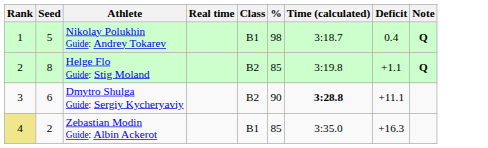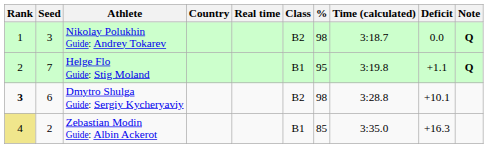 <table class="wikitable sortable" style="text-align:center">
 <tr>
 <th>Rank</th>
 <th>Seed</th>
 <th>Athlete</th>
+<th>Country</th>
 <th>Real time</th>
 <th>Class</th>
 <th>%</th>
 <th>Time (calculated)</th>
 <th>Deficit</th>
 <th>Note</th>
 </tr>
 <tr bgcolor=ccffcc>
 <td>1</td>
-<td>5</td>
+<td>3</td>
 <td align=left><a href='#'>Nikolay Polukhin</a><br><small><a href='#'>Guide</a>:</small> <a href='#'>Andrey Tokarev</a></td>
+<td align=left></td>
 <td></td>
-<td>B1</td>
+<td>B2</td>
 <td>98</td>
 <td>3:18.7</td>
-<td>0.4</td>
+<td>0.0</td>
 <td><strong>Q</strong></td>
 </tr>
 <tr bgcolor=ccffcc>
 <td>2</td>
-<td>8</td>
+<td>7</td>
 <td align=left><a href='#'>Helge Flo</a><br><small><a href='#'>Guide</a>:</small> <a href='#'>Stig Moland</a></td>
+<td align=left></td>
 <td></td>
-<td>B2</td>
-<td>85</td>
+<td>B1</td>
+<td>95</td>
 <td>3:19.8</td>
 <td>+1.1</td>
 <td><strong>Q</strong></td>
 </tr>
 <tr>
-<td>3</td>
+<td><strong>3</strong></td>
 <td>6</td>
 <td align=left><a href='#'>Dmytro Shulga</a><br><small><a href='#'>Guide</a>:</small> <a href='#'>Sergiy Kycheryaviy</a></td>
+<td align=left></td>
 <td></td>
 <td>B2</td>
-<td>90</td>
-<td><strong>3:28.8</strong></td>
-<td>+11.1</td>
+<td>98</td>
+<td>3:28.8</td>
+<td>+10.1</td>
 <td></td>
 </tr>
 <tr>
 <td style="background: khaki;">4</td>
 <td>2</td>
 <td align=left><a href='#'>Zebastian Modin</a><br><small><a href='#'>Guide</a>:</small> <a href='#'>Albin Ackerot</a></td>
+<td align=left></td>
 <td></td>
 <td>B1</td>
 <td>85</td>
 <td>3:35.0</td>
 <td>+16.3</td>
 <td></td>
 </tr>
 </table>
